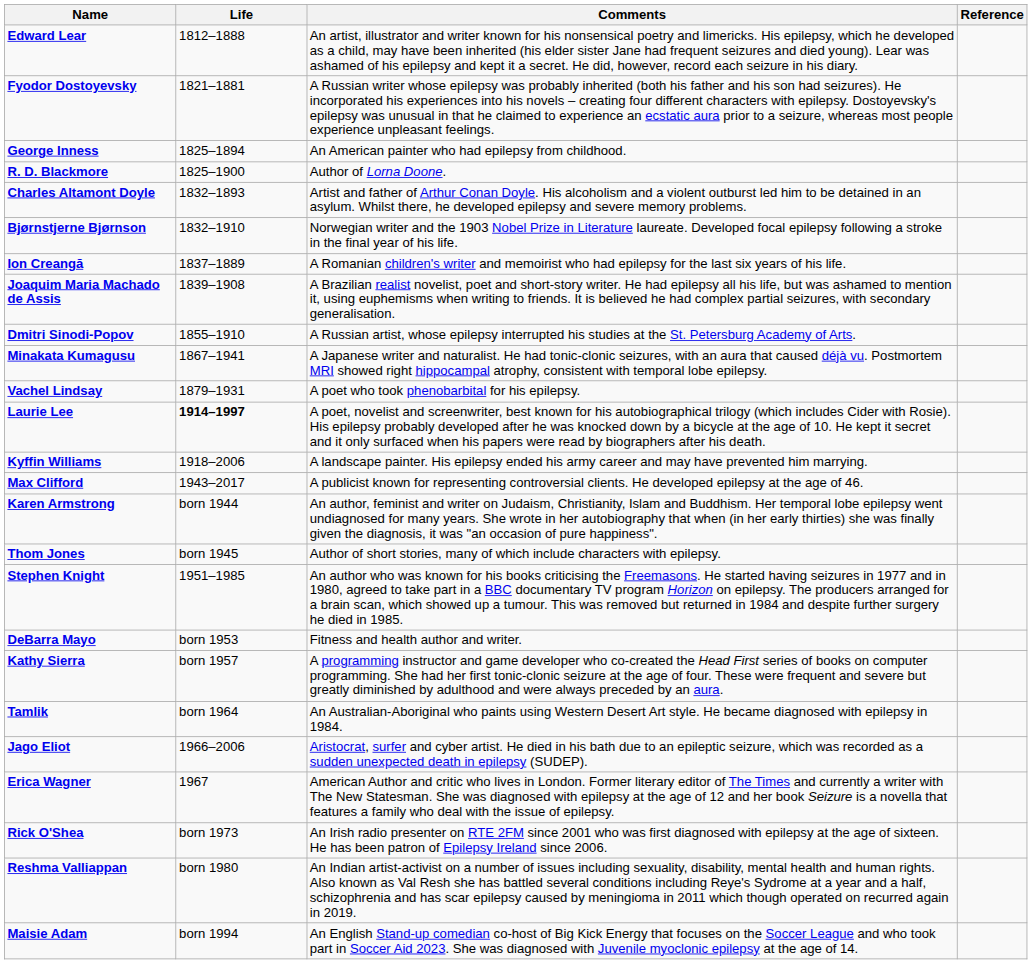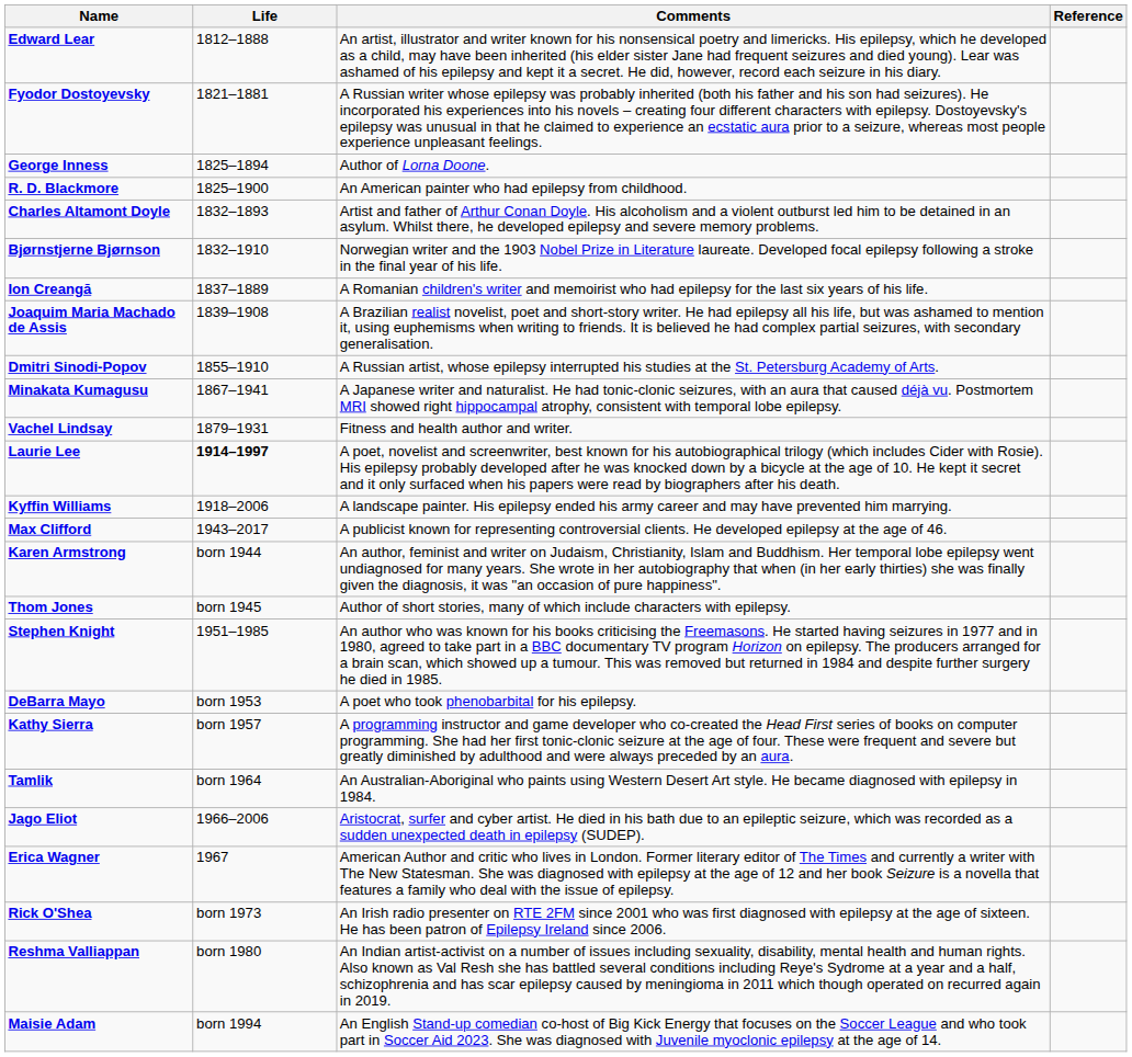 <table class=wikitable>
 <tr>
 <th style="width:17%;">Name</th>
 <th style="width:13%;">Life</th>
 <th style="width:65%;">Comments</th>
 <th style="width:5%;">Reference</th>
 </tr>
 <tr valign="top">
 <td><strong><a href='#'>Edward Lear</a></strong></td>
 <td>1812–1888</td>
 <td>An artist, illustrator and writer known for his nonsensical poetry and limericks. His epilepsy, which he developed as a child, may have been inherited (his elder sister Jane had frequent seizures and died young). Lear was ashamed of his epilepsy and kept it a secret. He did, however, record each seizure in his diary.</td>
 <td></td>
 </tr>
 <tr valign="top">
 <td><strong><a href='#'>Fyodor Dostoyevsky</a></strong></td>
 <td>1821–1881</td>
 <td>A Russian writer whose epilepsy was probably inherited (both his father and his son had seizures). He incorporated his experiences into his novels – creating four different characters with epilepsy. Dostoyevsky's epilepsy was unusual in that he claimed to experience an <a href='#'>ecstatic aura</a> prior to a seizure, whereas most people experience unpleasant feelings.</td>
 <td></td>
 </tr>
 <tr valign="top">
 <td><strong><a href='#'>George Inness</a></strong></td>
 <td>1825–1894</td>
-<td>An American painter who had epilepsy from childhood.</td>
+<td>Author of <em><a href='#'>Lorna Doone</a></em>.</td>
 <td></td>
 </tr>
 <tr valign="top">
 <td><strong><a href='#'>R. D. Blackmore</a></strong></td>
 <td>1825–1900</td>
-<td>Author of <em><a href='#'>Lorna Doone</a></em>.</td>
+<td>An American painter who had epilepsy from childhood.</td>
 <td></td>
 </tr>
 <tr valign="top">
 <td><strong><a href='#'>Charles Altamont Doyle</a></strong></td>
 <td>1832–1893</td>
 <td>Artist and father of <a href='#'>Arthur Conan Doyle</a>. His alcoholism and a violent outburst led him to be detained in an asylum. Whilst there, he developed epilepsy and severe memory problems.</td>
 <td></td>
 </tr>
 <tr valign="top">
 <td><strong><a href='#'>Bjørnstjerne Bjørnson</a></strong></td>
 <td>1832–1910</td>
 <td>Norwegian writer and the 1903 <a href='#'>Nobel Prize in Literature</a> laureate. Developed focal epilepsy following a stroke in the final year of his life.</td>
 <td></td>
 </tr>
 <tr valign="top">
 <td><strong><a href='#'>Ion Creangă</a></strong></td>
 <td>1837–1889</td>
 <td>A Romanian <a href='#'>children's writer</a> and memoirist who had epilepsy for the last six years of his life.</td>
 <td></td>
 </tr>
 <tr valign="top">
 <td><strong><a href='#'>Joaquim Maria Machado de Assis</a></strong></td>
 <td>1839–1908</td>
 <td>A Brazilian <a href='#'>realist</a> novelist, poet and short-story writer. He had epilepsy all his life, but was ashamed to mention it, using euphemisms when writing to friends. It is believed he had complex partial seizures, with secondary generalisation.</td>
 <td></td>
 </tr>
 <tr valign="top">
 <td><strong><a href='#'>Dmitri Sinodi-Popov</a></strong></td>
 <td>1855–1910</td>
 <td>A Russian artist, whose epilepsy interrupted his studies at the <a href='#'>St. Petersburg Academy of Arts</a>.</td>
 <td></td>
 </tr>
 <tr valign="top">
 <td><strong><a href='#'>Minakata Kumagusu</a></strong></td>
 <td>1867–1941</td>
 <td>A Japanese writer and naturalist. He had tonic-clonic seizures, with an aura that caused <a href='#'>déjà vu</a>. Postmortem <a href='#'>MRI</a> showed right <a href='#'>hippocampal</a> atrophy, consistent with temporal lobe epilepsy.</td>
 <td></td>
 </tr>
 <tr valign="top">
 <td><strong><a href='#'>Vachel Lindsay</a></strong></td>
 <td>1879–1931</td>
-<td>A poet who took <a href='#'>phenobarbital</a> for his epilepsy.</td>
+<td>Fitness and health author and writer.</td>
 <td></td>
 </tr>
 <tr valign="top">
 <td><strong><a href='#'>Laurie Lee</a></strong></td>
 <td><strong>1914–1997</strong></td>
 <td>A poet, novelist and screenwriter, best known for his autobiographical trilogy (which includes Cider with Rosie). His epilepsy probably developed after he was knocked down by a bicycle at the age of 10. He kept it secret and it only surfaced when his papers were read by biographers after his death.</td>
 <td></td>
 </tr>
 <tr valign="top">
 <td><strong><a href='#'>Kyffin Williams</a></strong></td>
 <td>1918–2006</td>
 <td>A landscape painter. His epilepsy ended his army career and may have prevented him marrying.</td>
 <td></td>
 </tr>
 <tr valign="top">
 <td><strong><a href='#'>Max Clifford</a></strong></td>
 <td>1943–2017</td>
 <td>A publicist known for representing controversial clients. He developed epilepsy at the age of 46.</td>
 <td></td>
 </tr>
 <tr valign="top">
 <td><strong><a href='#'>Karen Armstrong</a></strong></td>
 <td>born 1944</td>
 <td>An author, feminist and writer on Judaism, Christianity, Islam and Buddhism. Her temporal lobe epilepsy went undiagnosed for many years. She wrote in her autobiography that when (in her early thirties) she was finally given the diagnosis, it was "an occasion of pure happiness".</td>
 <td></td>
 </tr>
 <tr valign="top">
 <td><strong><a href='#'>Thom Jones</a></strong></td>
 <td>born 1945</td>
 <td>Author of short stories, many of which include characters with epilepsy.</td>
 <td></td>
 </tr>
 <tr valign="top">
 <td><strong><a href='#'>Stephen Knight</a></strong></td>
 <td>1951–1985</td>
 <td>An author who was known for his books criticising the <a href='#'>Freemasons</a>. He started having seizures in 1977 and in 1980, agreed to take part in a <a href='#'>BBC</a> documentary TV program <em><a href='#'>Horizon</a></em> on epilepsy. The producers arranged for a brain scan, which showed up a tumour. This was removed but returned in 1984 and despite further surgery he died in 1985.</td>
 <td></td>
 </tr>
 <tr valign="top">
 <td><strong><a href='#'>DeBarra Mayo</a></strong></td>
 <td>born 1953</td>
-<td>Fitness and health author and writer.</td>
+<td>A poet who took <a href='#'>phenobarbital</a> for his epilepsy.</td>
 <td></td>
 </tr>
 <tr valign="top">
 <td><strong><a href='#'>Kathy Sierra</a></strong></td>
 <td>born 1957</td>
 <td>A <a href='#'>programming</a> instructor and game developer who co-created the <em>Head First</em> series of books on computer programming. She had her first tonic-clonic seizure at the age of four. These were frequent and severe but greatly diminished by adulthood and were always preceded by an <a href='#'>aura</a>.</td>
 <td></td>
 </tr>
 <tr valign="top">
 <td><strong><a href='#'>Tamlik</a></strong></td>
 <td>born 1964</td>
 <td>An Australian-Aboriginal who paints using Western Desert Art style. He became diagnosed with epilepsy in 1984.</td>
 </tr>
 <tr valign="top">
 <td><strong><a href='#'>Jago Eliot</a></strong></td>
 <td>1966–2006</td>
 <td><a href='#'>Aristocrat</a>, <a href='#'>surfer</a> and cyber artist. He died in his bath due to an epileptic seizure, which was recorded as a <a href='#'>sudden unexpected death in epilepsy</a> (SUDEP).</td>
 <td></td>
 </tr>
 <tr valign="top">
 <td><strong><a href='#'>Erica Wagner</a></strong></td>
 <td>1967</td>
 <td>American Author and critic who lives in London. Former literary editor of <a href='#'>The Times</a> and currently a writer with The New Statesman. She was diagnosed with epilepsy at the age of 12 and her book <em>Seizure</em> is a novella that features a family who deal with the issue of epilepsy.</td>
 <td></td>
 </tr>
 <tr valign="top">
 <td><strong><a href='#'>Rick O'Shea</a></strong></td>
 <td>born 1973</td>
 <td>An Irish radio presenter on <a href='#'>RTE 2FM</a> since 2001 who was first diagnosed with epilepsy at the age of sixteen. He has been patron of <a href='#'>Epilepsy Ireland</a> since 2006.</td>
 <td></td>
 </tr>
 <tr valign="top">
 <td><strong><a href='#'>Reshma Valliappan</a></strong></td>
 <td>born 1980</td>
 <td>An Indian artist-activist on a number of issues including sexuality, disability, mental health and human rights. Also known as Val Resh she has battled several conditions including Reye's Sydrome at a year and a half, schizophrenia and has scar epilepsy caused by meningioma in 2011 which though operated on recurred again in 2019.</td>
 <td></td>
 </tr>
 <tr valign="top">
 <td><strong><a href='#'>Maisie Adam</a></strong></td>
 <td>born 1994</td>
 <td>An English <a href='#'>Stand-up comedian</a> co-host of Big Kick Energy that focuses on the <a href='#'>Soccer League</a> and who took part in <a href='#'>Soccer Aid 2023</a>. She was diagnosed with <a href='#'>Juvenile myoclonic epilepsy</a> at the age of 14.</td>
 </tr>
 </table>
